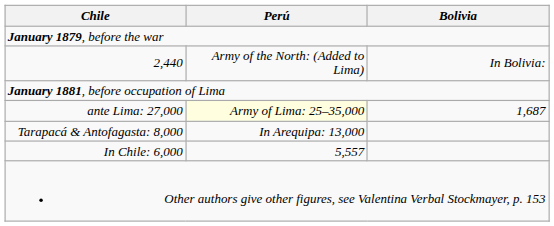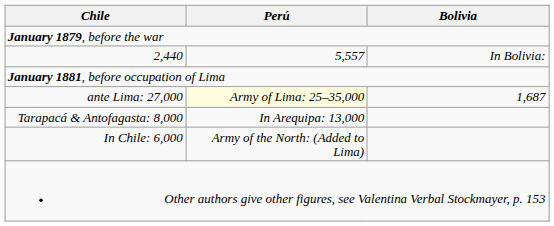 <table class="wikitable plainrowheaders floatright" style="float: right; margin-right: 2em; margin-left: 1em; text-align: right; font-style:italic; font-size:70%; width:470px;">
 <tr>
 <th scope="col">Chile</th>
 <th scope="col">Perú</th>
 <th scope="col">Bolivia</th>
 </tr>
 <tr style="vertical-align: top;">
 <td colspan="3" align="left"><strong>January 1879</strong>, before the war</td>
 </tr>
 <tr>
 <td width=33%>2,440</td>
-<td>Army of the North: (Added to Lima)</td>
+<td width=33%>5,557</td>
 <td>In Bolivia:</td>
 </tr>
 <tr style="vertical-align: top;">
 <td colspan="3" align="left"><strong>January 1881</strong>, before occupation of Lima</td>
 </tr>
 <tr style="vertical-align: top;">
 <td>ante Lima: 27,000</td>
 <td style="background: lightyellow;">Army of Lima: 25–35,000</td>
 <td width=33%>1,687</td>
 </tr>
 <tr style="vertical-align: top;">
 <td>Tarapacá & Antofagasta: 8,000</td>
 <td>In Arequipa: 13,000</td>
 <td></td>
 </tr>
 <tr style="vertical-align: top;">
 <td>In Chile: 6,000</td>
-<td width=33%>5,557</td>
+<td>Army of the North: (Added to Lima)</td>
 <td></td>
 </tr>
 <tr style="vertical-align: top;">
 <td colspan="3"><br><ul><li>Other authors give other figures, see Valentina Verbal Stockmayer, p. 153</li></ul></td>
 </tr>
 </table>
